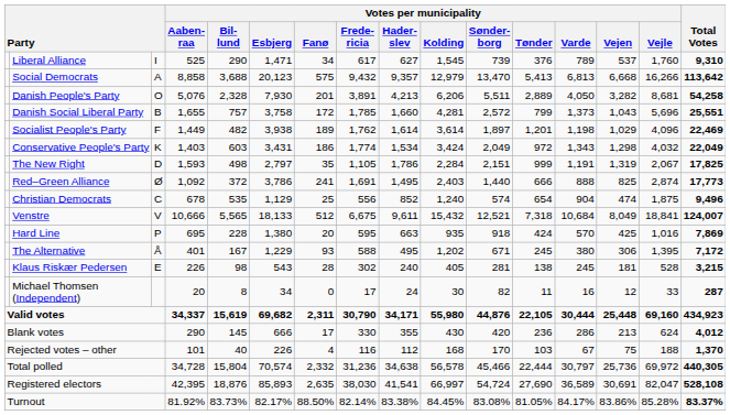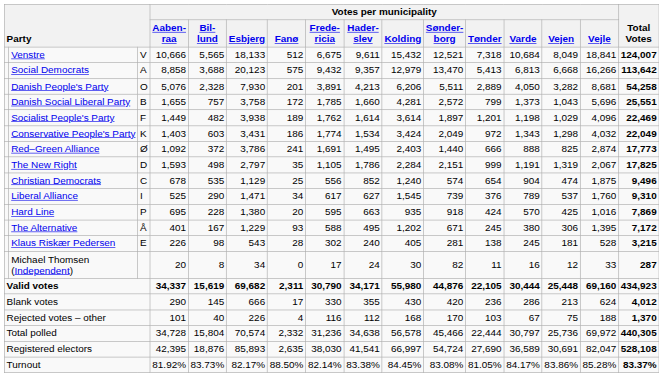 <table class="wikitable" border="1" style="text-align:right;">
 <tr>
 <th style="text-align:left;" valign=bottom rowspan=2 colspan=3>Party</th>
 <th colspan=12>Votes per municipality</th>
 <th align=center valign=bottom rowspan=2 width="50">Total Votes</th>
 </tr>
 <tr>
 <th align=center valign=bottom width="50"><a href='#'>Aaben- raa</a></th>
 <th align=center valign=bottom width="50"><a href='#'>Bil- lund</a></th>
 <th align=center valign=bottom width="50"><a href='#'>Esbjerg</a></th>
 <th align=center valign=bottom width="50"><a href='#'>Fanø</a></th>
 <th align=center valign=bottom width="50"><a href='#'>Frede- ricia</a></th>
 <th align=center valign=bottom width="50"><a href='#'>Hader- slev</a></th>
 <th align=center valign=bottom width="50"><a href='#'>Kolding</a></th>
 <th align=center valign=bottom width="50"><a href='#'>Sønder- borg</a></th>
 <th align=center valign=bottom width="50"><a href='#'>Tønder</a></th>
 <th align=center valign=bottom width="50"><a href='#'>Varde</a></th>
 <th align=center valign=bottom width="50"><a href='#'>Vejen</a></th>
 <th align=center valign=bottom width="50"><a href='#'>Vejle</a></th>
 </tr>
 <tr>
 <td></td>
-<td align=left><a href='#'>Liberal Alliance</a></td>
-<td align=left>I</td>
-<td>525</td>
-<td>290</td>
-<td>1,471</td>
-<td>34</td>
-<td>617</td>
-<td>627</td>
-<td>1,545</td>
-<td>739</td>
-<td>376</td>
-<td>789</td>
-<td>537</td>
-<td>1,760</td>
-<td><strong>9,310</strong></td>
+<td align=left><a href='#'>Venstre</a></td>
+<td align=left>V</td>
+<td>10,666</td>
+<td>5,565</td>
+<td>18,133</td>
+<td>512</td>
+<td>6,675</td>
+<td>9,611</td>
+<td>15,432</td>
+<td>12,521</td>
+<td>7,318</td>
+<td>10,684</td>
+<td>8,049</td>
+<td>18,841</td>
+<td><strong>124,007</strong></td>
 </tr>
 <tr>
 <td></td>
 <td align=left><a href='#'>Social Democrats</a></td>
 <td align=left>A</td>
 <td>8,858</td>
 <td>3,688</td>
 <td>20,123</td>
 <td>575</td>
 <td>9,432</td>
 <td>9,357</td>
 <td>12,979</td>
 <td>13,470</td>
 <td>5,413</td>
 <td>6,813</td>
 <td>6,668</td>
 <td>16,266</td>
 <td><strong>113,642</strong></td>
 </tr>
 <tr>
 <td></td>
 <td align=left><a href='#'>Danish People's Party</a></td>
 <td align=left>O</td>
 <td>5,076</td>
 <td>2,328</td>
 <td>7,930</td>
 <td>201</td>
 <td>3,891</td>
 <td>4,213</td>
 <td>6,206</td>
 <td>5,511</td>
 <td>2,889</td>
 <td>4,050</td>
 <td>3,282</td>
 <td>8,681</td>
 <td><strong>54,258</strong></td>
 </tr>
 <tr>
 <td></td>
 <td align=left><a href='#'>Danish Social Liberal Party</a></td>
 <td align=left>B</td>
 <td>1,655</td>
 <td>757</td>
 <td>3,758</td>
 <td>172</td>
 <td>1,785</td>
 <td>1,660</td>
 <td>4,281</td>
 <td>2,572</td>
 <td>799</td>
 <td>1,373</td>
 <td>1,043</td>
 <td>5,696</td>
 <td><strong>25,551</strong></td>
 </tr>
 <tr>
 <td></td>
 <td align=left><a href='#'>Socialist People's Party</a></td>
 <td align=left>F</td>
 <td>1,449</td>
 <td>482</td>
 <td>3,938</td>
 <td>189</td>
 <td>1,762</td>
 <td>1,614</td>
 <td>3,614</td>
 <td>1,897</td>
 <td>1,201</td>
 <td>1,198</td>
 <td>1,029</td>
 <td>4,096</td>
 <td><strong>22,469</strong></td>
 </tr>
 <tr>
 <td></td>
 <td align=left style="white-space: nowrap;"><a href='#'>Conservative People's Party</a></td>
 <td align=left>K</td>
 <td>1,403</td>
 <td>603</td>
 <td>3,431</td>
 <td>186</td>
 <td>1,774</td>
 <td>1,534</td>
 <td>3,424</td>
 <td>2,049</td>
 <td>972</td>
 <td>1,343</td>
 <td>1,298</td>
 <td>4,032</td>
 <td><strong>22,049</strong></td>
 </tr>
 <tr>
 <td></td>
+<td align=left><a href='#'>Red–Green Alliance</a></td>
+<td align=left>Ø</td>
+<td>1,092</td>
+<td>372</td>
+<td>3,786</td>
+<td>241</td>
+<td>1,691</td>
+<td>1,495</td>
+<td>2,403</td>
+<td>1,440</td>
+<td>666</td>
+<td>888</td>
+<td>825</td>
+<td>2,874</td>
+<td><strong>17,773</strong></td>
+</tr>
+<tr>
+<td></td>
 <td align=left><a href='#'>The New Right</a></td>
 <td align=left>D</td>
 <td>1,593</td>
 <td>498</td>
 <td>2,797</td>
 <td>35</td>
 <td>1,105</td>
 <td>1,786</td>
 <td>2,284</td>
 <td>2,151</td>
 <td>999</td>
 <td>1,191</td>
 <td>1,319</td>
 <td>2,067</td>
 <td><strong>17,825</strong></td>
-</tr>
-<tr>
-<td></td>
-<td align=left><a href='#'>Red–Green Alliance</a></td>
-<td align=left>Ø</td>
-<td>1,092</td>
-<td>372</td>
-<td>3,786</td>
-<td>241</td>
-<td>1,691</td>
-<td>1,495</td>
-<td>2,403</td>
-<td>1,440</td>
-<td>666</td>
-<td>888</td>
-<td>825</td>
-<td>2,874</td>
-<td><strong>17,773</strong></td>
 </tr>
 <tr>
 <td></td>
 <td align=left><a href='#'>Christian Democrats</a></td>
 <td align=left>C</td>
 <td>678</td>
 <td>535</td>
 <td>1,129</td>
 <td>25</td>
 <td>556</td>
 <td>852</td>
 <td>1,240</td>
 <td>574</td>
 <td>654</td>
 <td>904</td>
 <td>474</td>
 <td>1,875</td>
 <td><strong>9,496</strong></td>
 </tr>
 <tr>
 <td></td>
-<td align=left><a href='#'>Venstre</a></td>
-<td align=left>V</td>
-<td>10,666</td>
-<td>5,565</td>
-<td>18,133</td>
-<td>512</td>
-<td>6,675</td>
-<td>9,611</td>
-<td>15,432</td>
-<td>12,521</td>
-<td>7,318</td>
-<td>10,684</td>
-<td>8,049</td>
-<td>18,841</td>
-<td><strong>124,007</strong></td>
+<td align=left><a href='#'>Liberal Alliance</a></td>
+<td align=left>I</td>
+<td>525</td>
+<td>290</td>
+<td>1,471</td>
+<td>34</td>
+<td>617</td>
+<td>627</td>
+<td>1,545</td>
+<td>739</td>
+<td>376</td>
+<td>789</td>
+<td>537</td>
+<td>1,760</td>
+<td><strong>9,310</strong></td>
 </tr>
 <tr>
 <td></td>
 <td align=left><a href='#'>Hard Line</a></td>
 <td align=left>P</td>
 <td>695</td>
 <td>228</td>
 <td>1,380</td>
 <td>20</td>
 <td>595</td>
 <td>663</td>
 <td>935</td>
 <td>918</td>
 <td>424</td>
 <td>570</td>
 <td>425</td>
 <td>1,016</td>
 <td><strong>7,869</strong></td>
 </tr>
 <tr>
 <td></td>
 <td align=left><a href='#'>The Alternative</a></td>
 <td align=left>Å</td>
 <td>401</td>
 <td>167</td>
 <td>1,229</td>
 <td>93</td>
 <td>588</td>
 <td>495</td>
 <td>1,202</td>
 <td>671</td>
 <td>245</td>
 <td>380</td>
 <td>306</td>
 <td>1,395</td>
 <td><strong>7,172</strong></td>
 </tr>
 <tr>
 <td></td>
 <td align=left><a href='#'>Klaus Riskær Pedersen</a></td>
 <td align=left>E</td>
 <td>226</td>
 <td>98</td>
 <td>543</td>
 <td>28</td>
 <td>302</td>
 <td>240</td>
 <td>405</td>
 <td>281</td>
 <td>138</td>
 <td>245</td>
 <td>181</td>
 <td>528</td>
 <td><strong>3,215</strong></td>
 </tr>
 <tr>
 <td></td>
 <td align=left>Michael Thomsen (<a href='#'>Independent</a>)</td>
 <td></td>
 <td>20</td>
 <td>8</td>
 <td>34</td>
 <td>0</td>
 <td>17</td>
 <td>24</td>
 <td>30</td>
 <td>82</td>
 <td>11</td>
 <td>16</td>
 <td>12</td>
 <td>33</td>
 <td><strong>287</strong></td>
 </tr>
 <tr style="font-weight:bold">
 <td align=left colspan=3>Valid votes</td>
 <td>34,337</td>
 <td>15,619</td>
 <td>69,682</td>
 <td>2,311</td>
 <td>30,790</td>
 <td>34,171</td>
 <td>55,980</td>
 <td>44,876</td>
 <td>22,105</td>
 <td>30,444</td>
 <td>25,448</td>
 <td>69,160</td>
 <td>434,923</td>
 </tr>
 <tr>
 <td align=left colspan=3>Blank votes</td>
 <td>290</td>
 <td>145</td>
 <td>666</td>
 <td>17</td>
 <td>330</td>
 <td>355</td>
 <td>430</td>
 <td>420</td>
 <td>236</td>
 <td>286</td>
 <td>213</td>
 <td>624</td>
 <td><strong>4,012</strong></td>
 </tr>
 <tr>
 <td align=left colspan=3>Rejected votes – other</td>
 <td>101</td>
 <td>40</td>
 <td>226</td>
 <td>4</td>
 <td>116</td>
 <td>112</td>
 <td>168</td>
 <td>170</td>
 <td>103</td>
 <td>67</td>
 <td>75</td>
 <td>188</td>
 <td><strong>1,370</strong></td>
 </tr>
 <tr>
 <td align=left colspan=3>Total polled</td>
 <td>34,728</td>
 <td>15,804</td>
 <td>70,574</td>
 <td>2,332</td>
 <td>31,236</td>
 <td>34,638</td>
 <td>56,578</td>
 <td>45,466</td>
 <td>22,444</td>
 <td>30,797</td>
 <td>25,736</td>
 <td>69,972</td>
 <td><strong>440,305</strong></td>
 </tr>
 <tr>
 <td align=left colspan=3>Registered electors</td>
 <td>42,395</td>
 <td>18,876</td>
 <td>85,893</td>
 <td>2,635</td>
 <td>38,030</td>
 <td>41,541</td>
 <td>66,997</td>
 <td>54,724</td>
 <td>27,690</td>
 <td>36,589</td>
 <td>30,691</td>
 <td>82,047</td>
 <td><strong>528,108</strong></td>
 </tr>
 <tr>
 <td align=left colspan=3>Turnout</td>
 <td>81.92%</td>
 <td>83.73%</td>
 <td>82.17%</td>
 <td>88.50%</td>
 <td>82.14%</td>
 <td>83.38%</td>
 <td>84.45%</td>
 <td>83.08%</td>
 <td>81.05%</td>
 <td>84.17%</td>
 <td>83.86%</td>
 <td>85.28%</td>
 <td><strong>83.37%</strong></td>
 </tr>
 </table>
